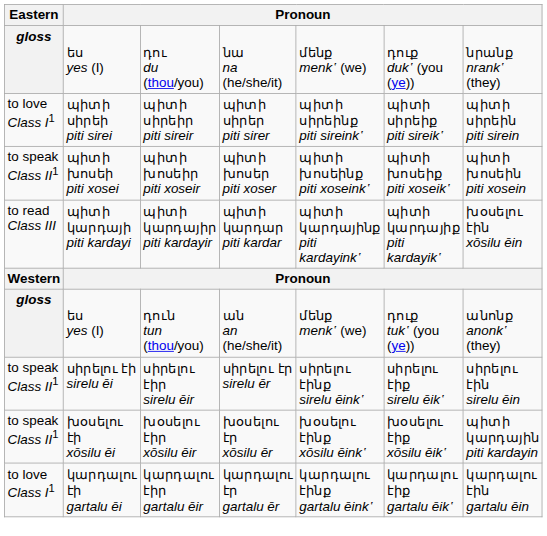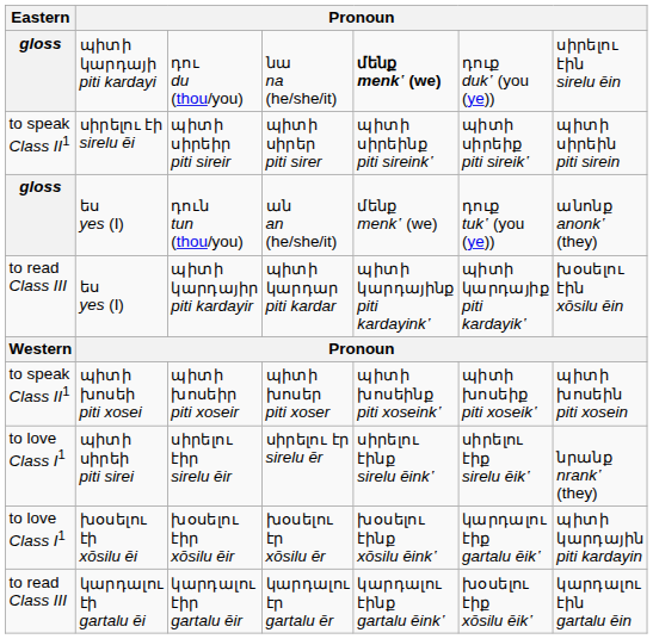 <table class="wikitable">
 <tr>
 <th>Eastern</th>
 <th colspan=6>Pronoun</th>
 </tr>
 <tr valign=top>
 <th><em>gloss</em></th>
-<td><br>ես<br><em>yes</em> (I)</td>
+<td>պիտի կարդայի<br><em>piti kardayi</em></td>
 <td><br>դու<br><em>du</em> (<a href='#'>thou</a>/you)</td>
 <td><br>նա<br><em>na</em> (he/she/it)</td>
-<td><br>մենք<br><em>menk῾</em> (we)</td>
+<td><strong><br>մենք<br><em>menk῾</em> (we)</strong></td>
 <td><br>դուք<br><em>duk῾</em> (you (<a href='#'>ye</a>))</td>
-<td><br>նրանք<br><em>nrank῾</em> (they)</td>
+<td>սիրելու էին<br><em>sirelu ēin</em></td>
 </tr>
 <tr valign=top>
-<td>to love<br><em>Class I</em><sup>1</sup></td>
-<td>պիտի սիրեի<br><em>piti sirei</em></td>
+<td>to speak<br><em>Class II</em><sup>1</sup></td>
+<td>սիրելու էի<br><em>sirelu ēi</em></td>
 <td>պիտի սիրեիր<br><em>piti sireir</em></td>
 <td>պիտի սիրեր<br><em>piti sirer</em></td>
 <td>պիտի սիրեինք<br><em>piti sireink῾</em></td>
 <td>պիտի սիրեիք<br><em>piti sireik῾</em></td>
 <td>պիտի սիրեին<br><em>piti sirein</em></td>
+</tr>
+<tr valign=top>
+<th><em>gloss</em></th>
+<td><br>ես<br><em>yes</em> (I)</td>
+<td><br>դուն<br><em>tun</em> (<a href='#'>thou</a>/you)</td>
+<td><br>ան<br><em>an</em> (he/she/it)</td>
+<td><br>մենք<br><em>menk῾</em> (we)</td>
+<td><br>դուք<br><em>tuk῾</em> (you (<a href='#'>ye</a>))</td>
+<td><br>անոնք<br><em>anonk῾</em> (they)</td>
+</tr>
+<tr valign=top>
+<td>to read<br><em>Class III</em></td>
+<td><br>ես<br><em>yes</em> (I)</td>
+<td>պիտի կարդայիր<br><em>piti kardayir</em></td>
+<td>պիտի կարդար<br><em>piti kardar</em></td>
+<td>պիտի կարդայինք<br><em>piti kardayink῾</em></td>
+<td>պիտի կարդայիք<br><em>piti kardayik῾</em></td>
+<td>խօսելու էին<br><em>xōsilu ēin</em></td>
+</tr>
+<tr valign=top>
+<th>Western</th>
+<th colspan=6>Pronoun</th>
 </tr>
 <tr valign=top>
 <td>to speak<br><em>Class II</em><sup>1</sup></td>
 <td>պիտի խոսեի<br><em>piti xosei</em></td>
 <td>պիտի խոսեիր<br><em>piti xoseir</em></td>
 <td>պիտի խոսեր<br><em>piti xoser</em></td>
 <td>պիտի խոսեինք<br><em>piti xoseink῾</em></td>
 <td>պիտի խոսեիք<br><em>piti xoseik῾</em></td>
 <td>պիտի խոսեին<br><em>piti xosein</em></td>
 </tr>
 <tr valign=top>
-<td>to read<br><em>Class III</em></td>
-<td>պիտի կարդայի<br><em>piti kardayi</em></td>
-<td>պիտի կարդայիր<br><em>piti kardayir</em></td>
-<td>պիտի կարդար<br><em>piti kardar</em></td>
-<td>պիտի կարդայինք<br><em>piti kardayink῾</em></td>
-<td>պիտի կարդայիք<br><em>piti kardayik῾</em></td>
-<td>խօսելու էին<br><em>xōsilu ēin</em></td>
-</tr>
-<tr valign=top>
-<th>Western</th>
-<th colspan=6>Pronoun</th>
-</tr>
-<tr valign=top>
-<th><em>gloss</em></th>
-<td><br>ես<br><em>yes</em> (I)</td>
-<td><br>դուն<br><em>tun</em> (<a href='#'>thou</a>/you)</td>
-<td><br>ան<br><em>an</em> (he/she/it)</td>
-<td><br>մենք<br><em>menk῾</em> (we)</td>
-<td><br>դուք<br><em>tuk῾</em> (you (<a href='#'>ye</a>))</td>
-<td><br>անոնք<br><em>anonk῾</em> (they)</td>
-</tr>
-<tr valign=top>
-<td>to speak<br><em>Class II</em><sup>1</sup></td>
-<td>սիրելու էի<br><em>sirelu ēi</em></td>
+<td>to love<br><em>Class I</em><sup>1</sup></td>
+<td>պիտի սիրեի<br><em>piti sirei</em></td>
 <td>սիրելու էիր<br><em>sirelu ēir</em></td>
 <td>սիրելու էր<br><em>sirelu ēr</em></td>
 <td>սիրելու էինք<br><em>sirelu ēink῾</em></td>
 <td>սիրելու էիք<br><em>sirelu ēik῾</em></td>
-<td>սիրելու էին<br><em>sirelu ēin</em></td>
+<td><br>նրանք<br><em>nrank῾</em> (they)</td>
 </tr>
 <tr valign=top>
-<td>to speak<br><em>Class II</em><sup>1</sup></td>
+<td>to love<br><em>Class I</em><sup>1</sup></td>
 <td>խօսելու էի<br><em>xōsilu ēi</em></td>
 <td>խօսելու էիր<br><em>xōsilu ēir</em></td>
 <td>խօսելու էր<br><em>xōsilu ēr</em></td>
 <td>խօսելու էինք<br><em>xōsilu ēink῾</em></td>
-<td>խօսելու էիք<br><em>xōsilu ēik῾</em></td>
+<td>կարդալու էիք<br><em>gartalu ēik῾</em></td>
 <td>պիտի կարդային<br><em>piti kardayin</em></td>
 </tr>
 <tr valign=top>
-<td>to love<br><em>Class I</em><sup>1</sup></td>
+<td>to read<br><em>Class III</em></td>
 <td>կարդալու էի<br><em>gartalu ēi</em></td>
 <td>կարդալու էիր<br><em>gartalu ēir</em></td>
 <td>կարդալու էր<br><em>gartalu ēr</em></td>
 <td>կարդալու էինք<br><em>gartalu ēink῾</em></td>
-<td>կարդալու էիք<br><em>gartalu ēik῾</em></td>
+<td>խօսելու էիք<br><em>xōsilu ēik῾</em></td>
 <td>կարդալու էին<br><em>gartalu ēin</em></td>
 </tr>
 </table>
